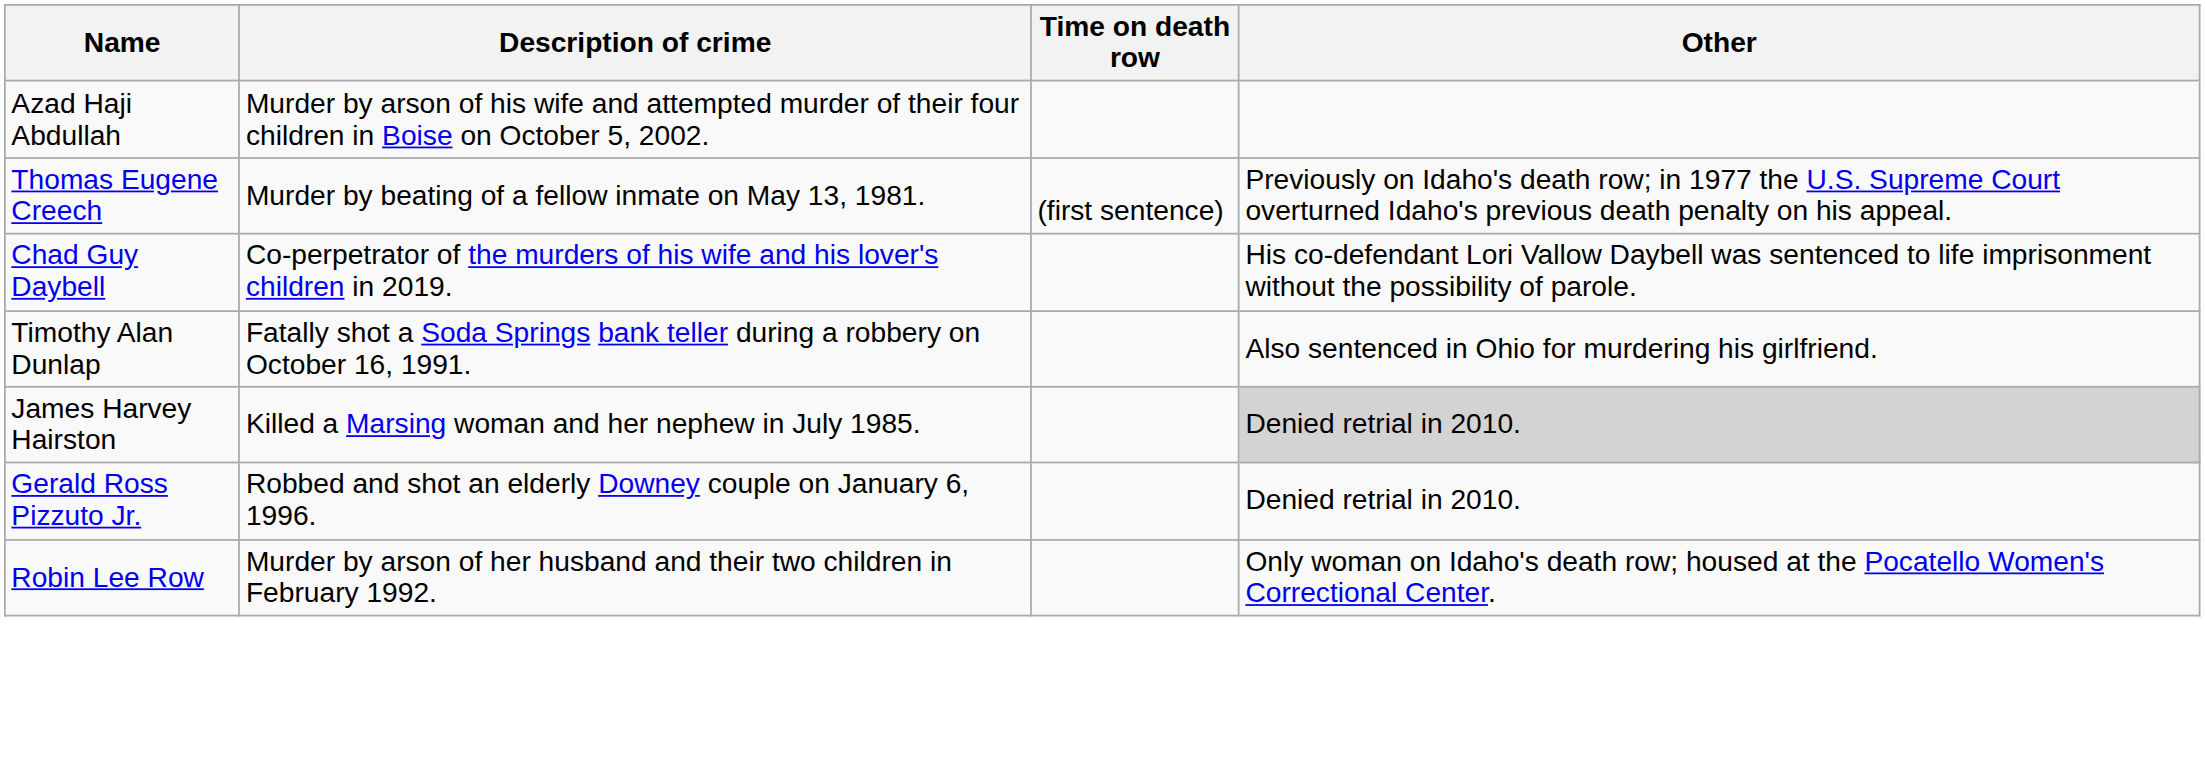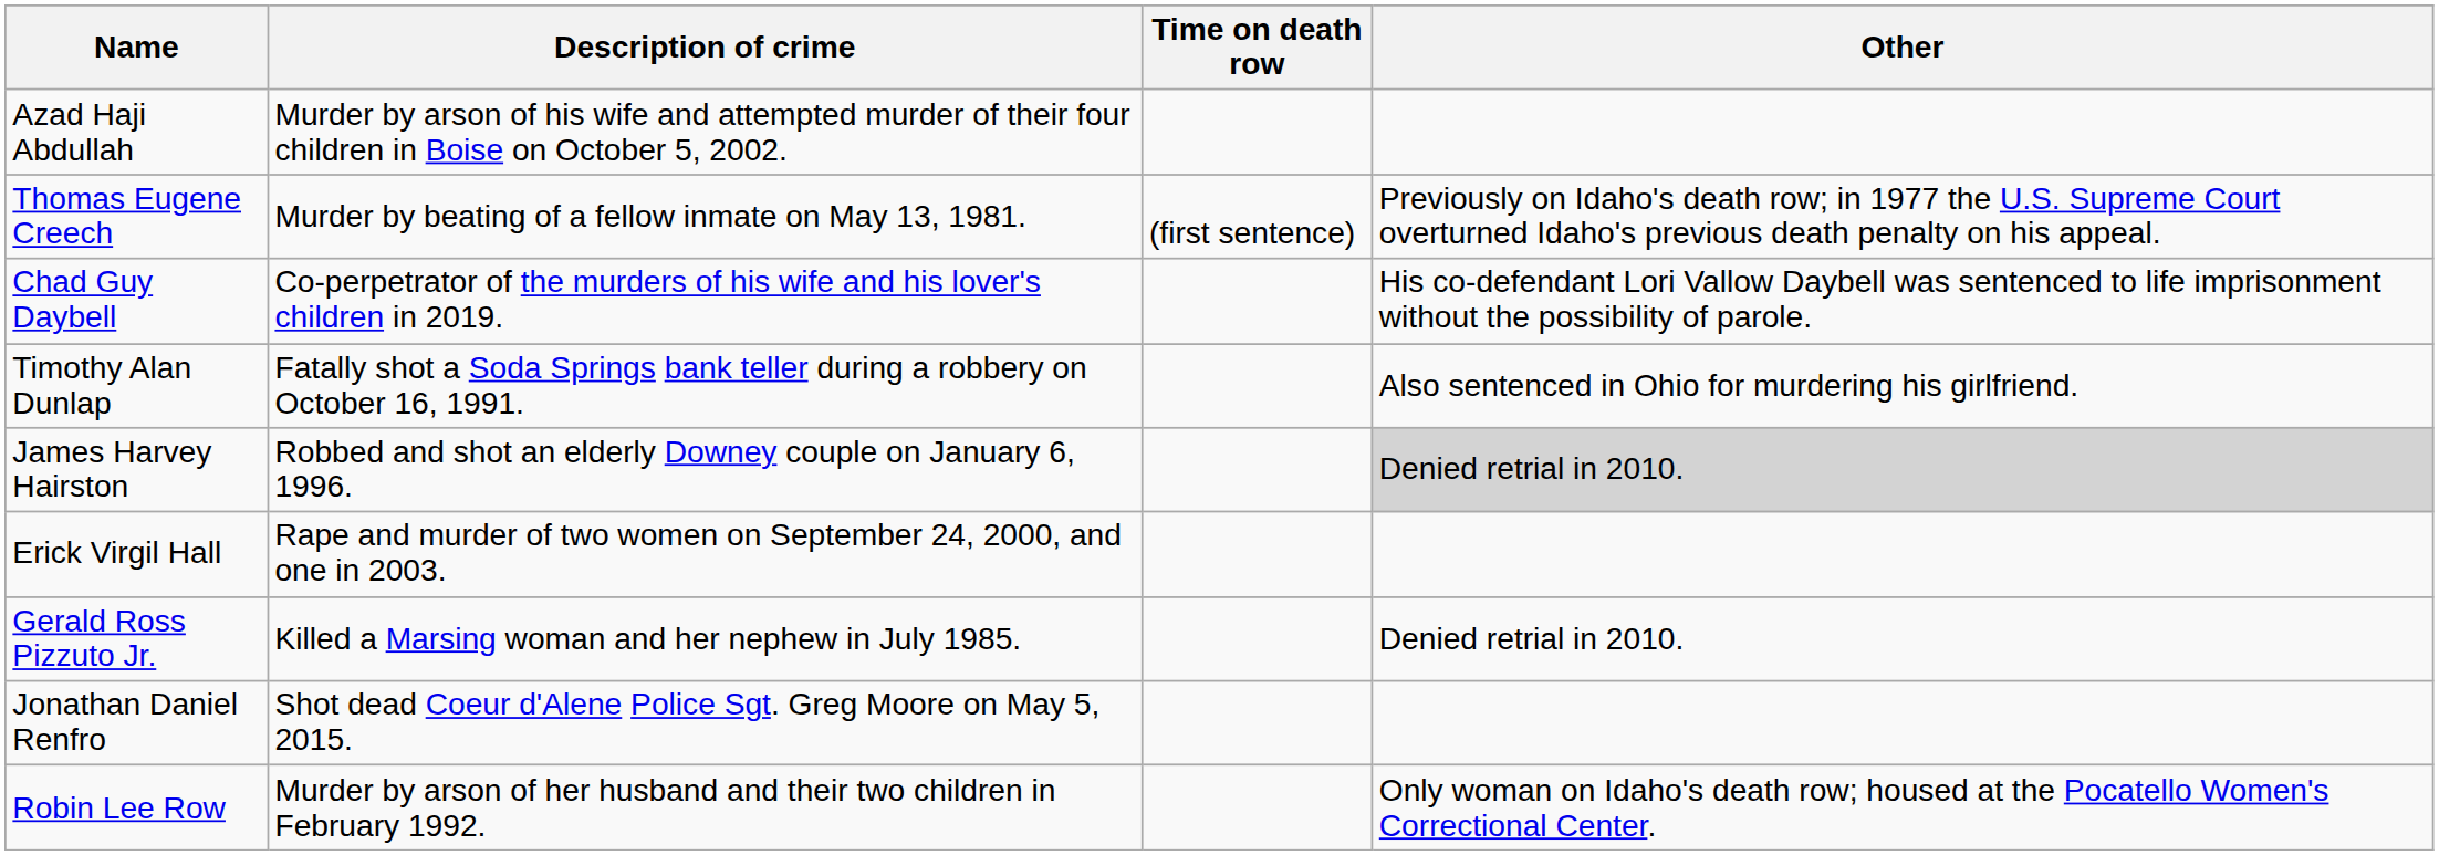 <table class="wikitable sortable">
 <tr>
 <th>Name</th>
 <th>Description of crime</th>
 <th>Time on death row</th>
 <th>Other</th>
 </tr>
 <tr>
 <td>Azad Haji Abdullah</td>
 <td>Murder by arson of his wife and attempted murder of their four children in <a href='#'>Boise</a> on October 5, 2002.</td>
 <td></td>
 <td></td>
 </tr>
 <tr>
 <td><a href='#'>Thomas Eugene Creech</a></td>
 <td>Murder by beating of a fellow inmate on May 13, 1981.</td>
 <td><br>(first sentence)<br></td>
 <td>Previously on Idaho's death row; in 1977 the <a href='#'>U.S. Supreme Court</a> overturned Idaho's previous death penalty on his appeal.</td>
 </tr>
 <tr>
 <td><a href='#'>Chad Guy Daybell</a></td>
 <td>Co-perpetrator of <a href='#'>the murders of his wife and his lover's children</a> in 2019.</td>
 <td></td>
 <td>His co-defendant Lori Vallow Daybell was sentenced to life imprisonment without the possibility of parole.</td>
 </tr>
 <tr>
 <td>Timothy Alan Dunlap</td>
 <td>Fatally shot a <a href='#'>Soda Springs</a> <a href='#'>bank teller</a> during a robbery on October 16, 1991.</td>
 <td></td>
 <td>Also sentenced in Ohio for murdering his girlfriend.</td>
 </tr>
 <tr>
 <td>James Harvey Hairston</td>
-<td>Killed a <a href='#'>Marsing</a> woman and her nephew in July 1985.</td>
+<td>Robbed and shot an elderly <a href='#'>Downey</a> couple on January 6, 1996.</td>
 <td></td>
 <td style="background: lightgrey;">Denied retrial in 2010.</td>
 </tr>
 <tr>
+<td>Erick Virgil Hall</td>
+<td>Rape and murder of two women on September 24, 2000, and one in 2003.</td>
+<td></td>
+<td></td>
+</tr>
+<tr>
 <td><a href='#'>Gerald Ross Pizzuto Jr.</a></td>
-<td>Robbed and shot an elderly <a href='#'>Downey</a> couple on January 6, 1996.</td>
+<td>Killed a <a href='#'>Marsing</a> woman and her nephew in July 1985.</td>
 <td></td>
 <td>Denied retrial in 2010.</td>
+</tr>
+<tr>
+<td>Jonathan Daniel Renfro</td>
+<td>Shot dead <a href='#'>Coeur d'Alene</a> <a href='#'>Police Sgt</a>. Greg Moore on May 5, 2015.</td>
+<td></td>
+<td></td>
 </tr>
 <tr>
 <td><a href='#'>Robin Lee Row</a></td>
 <td>Murder by arson of her husband and their two children in February 1992.</td>
 <td></td>
 <td>Only woman on Idaho's death row; housed at the <a href='#'>Pocatello Women's Correctional Center</a>.</td>
 </tr>
 </table>
